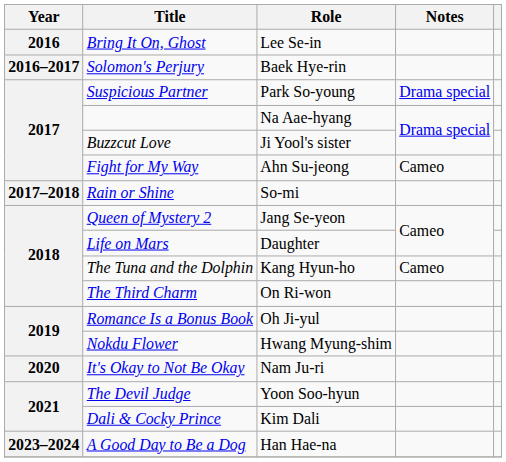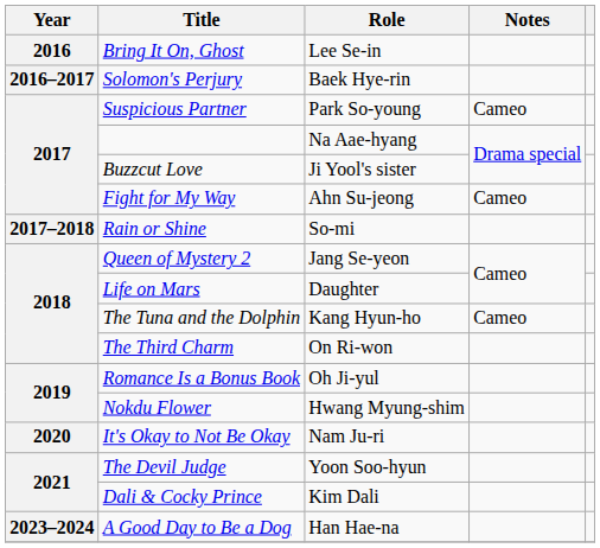 <table class="wikitable plainrowheaders sortable">
 <tr>
 <th scope="col">Year</th>
 <th scope="col">Title</th>
 <th scope="col">Role</th>
 <th scope="col">Notes</th>
 <th scope="col" class="unsortable"></th>
 </tr>
 <tr>
 <th scope="row">2016</th>
 <td><em><a href='#'>Bring It On, Ghost</a></em></td>
 <td>Lee Se-in</td>
 <td></td>
 <td style="text-align:center"></td>
 </tr>
 <tr>
 <th scope="row">2016–2017</th>
 <td><em><a href='#'>Solomon's Perjury</a></em></td>
 <td>Baek Hye-rin</td>
 <td></td>
 <td style="text-align:center"></td>
 </tr>
 <tr>
 <th scope="row" rowspan="4">2017</th>
 <td><em><a href='#'>Suspicious Partner</a></em></td>
 <td>Park So-young</td>
-<td><a href='#'>Drama special</a></td>
+<td>Cameo</td>
 <td style="text-align:center"></td>
 </tr>
 <tr>
 <td><em></em></td>
 <td>Na Aae-hyang</td>
 <td rowspan="2"><a href='#'>Drama special</a></td>
 <td style="text-align:center"></td>
 </tr>
 <tr>
 <td><em>Buzzcut Love</em></td>
 <td>Ji Yool's sister</td>
 <td style="text-align:center"></td>
 </tr>
 <tr>
 <td><em><a href='#'>Fight for My Way</a></em></td>
 <td>Ahn Su-jeong</td>
 <td>Cameo</td>
 <td style="text-align:center"></td>
 </tr>
 <tr>
 <th scope="row">2017–2018</th>
 <td><em><a href='#'>Rain or Shine</a></em></td>
 <td>So-mi</td>
 <td></td>
 <td style="text-align:center"></td>
 </tr>
 <tr>
 <th scope="row" rowspan="4">2018</th>
 <td><em><a href='#'>Queen of Mystery 2</a></em></td>
 <td>Jang Se-yeon</td>
 <td rowspan="2">Cameo</td>
 <td style="text-align:center"></td>
 </tr>
 <tr>
 <td><em><a href='#'>Life on Mars</a></em></td>
 <td>Daughter</td>
 <td style="text-align:center"></td>
 </tr>
 <tr>
 <td><em>The Tuna and the Dolphin</em></td>
 <td>Kang Hyun-ho</td>
 <td>Cameo</td>
 <td style="text-align:center"></td>
 </tr>
 <tr>
 <td><em><a href='#'>The Third Charm</a></em></td>
 <td>On Ri-won</td>
 <td></td>
 <td style="text-align:center"></td>
 </tr>
 <tr>
 <th scope="row" rowspan="2">2019</th>
 <td><em><a href='#'>Romance Is a Bonus Book</a></em></td>
 <td>Oh Ji-yul</td>
 <td></td>
 <td style="text-align:center"></td>
 </tr>
 <tr>
 <td><em><a href='#'>Nokdu Flower</a></em></td>
 <td>Hwang Myung-shim</td>
 <td></td>
 <td style="text-align:center"></td>
 </tr>
 <tr>
 <th scope="row">2020</th>
 <td><em><a href='#'>It's Okay to Not Be Okay</a></em></td>
 <td>Nam Ju-ri</td>
 <td></td>
 <td style="text-align:center"></td>
 </tr>
 <tr>
 <th scope="row" rowspan="2">2021</th>
 <td><em><a href='#'>The Devil Judge</a></em></td>
 <td>Yoon Soo-hyun</td>
 <td></td>
 <td style="text-align:center"></td>
 </tr>
 <tr>
 <td><em><a href='#'>Dali & Cocky Prince</a></em></td>
 <td>Kim Dali</td>
 <td></td>
 <td style="text-align:center"></td>
 </tr>
 <tr>
 <th scope="row">2023–2024</th>
 <td><em><a href='#'>A Good Day to Be a Dog</a></em></td>
 <td>Han Hae-na</td>
 <td></td>
 <td style="text-align:center"></td>
 </tr>
 <tr>
 </tr>
 </table>
